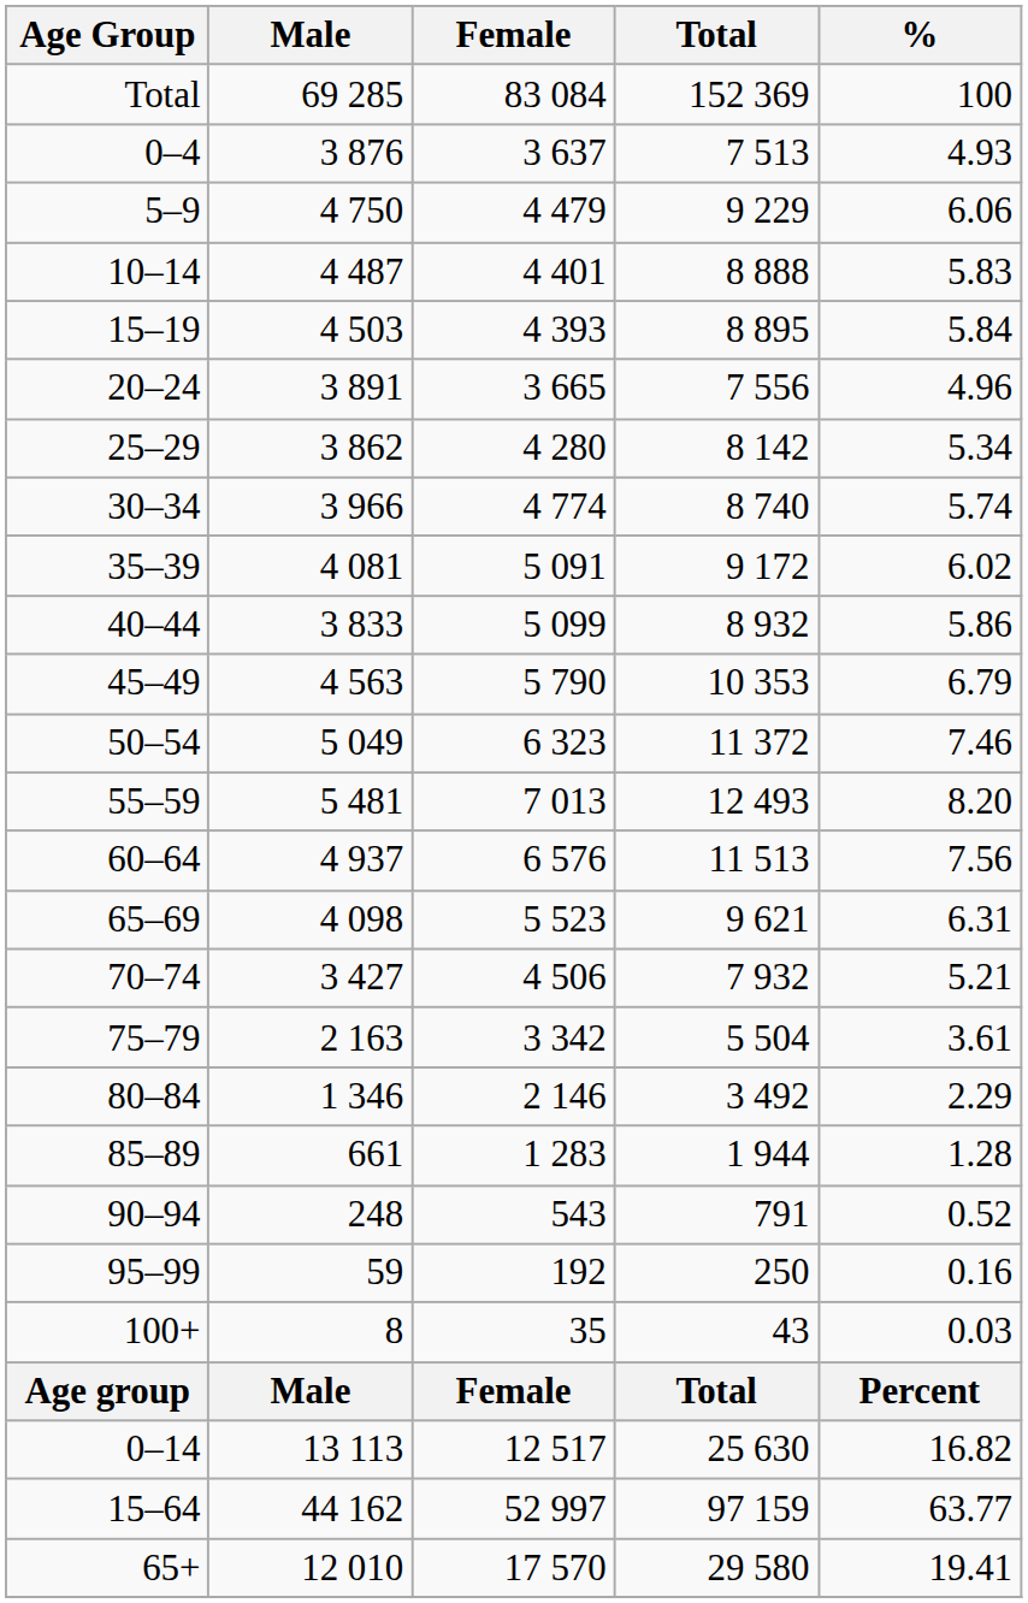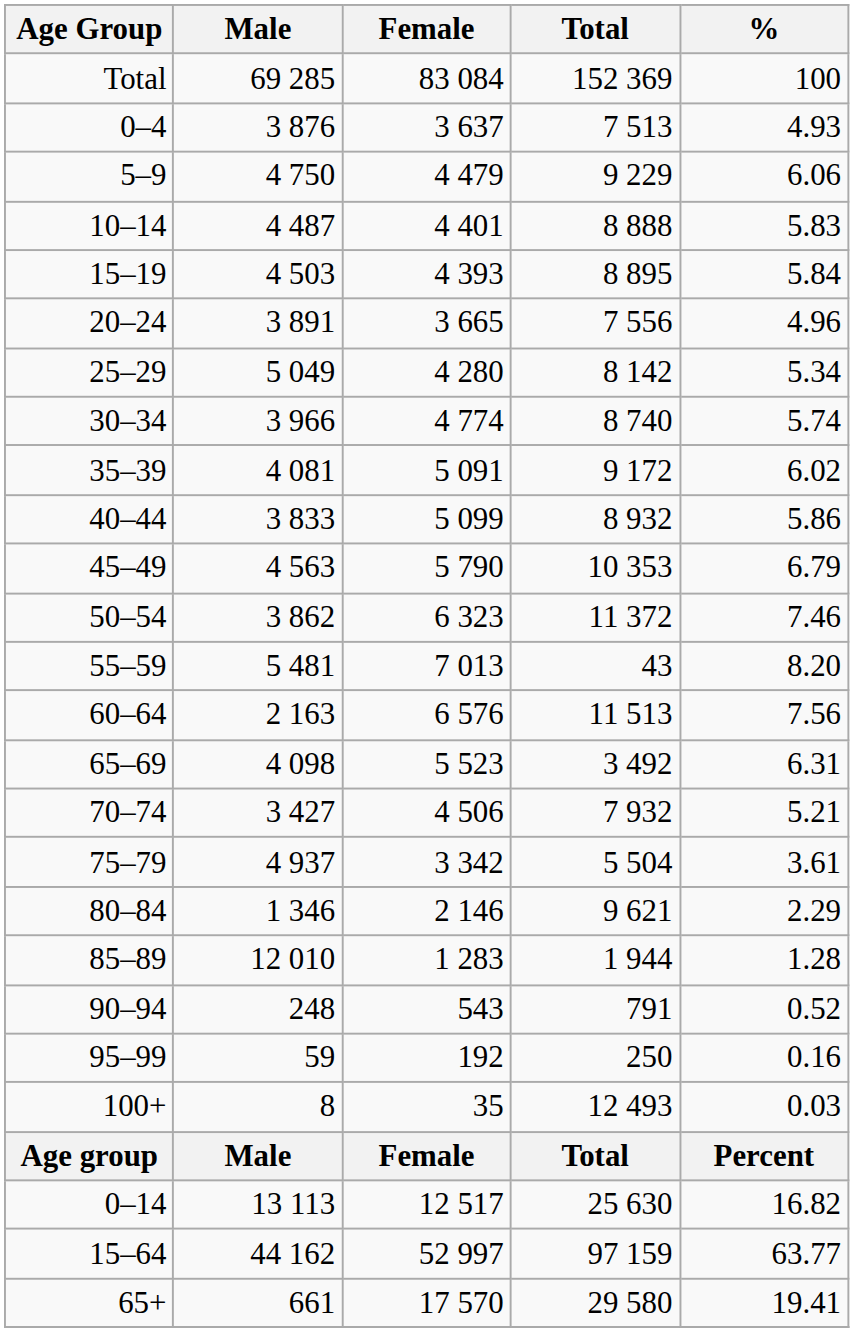 <table class="wikitable">
 <tr>
 <th width="80pt">Age Group</th>
 <th width="80pt">Male</th>
 <th width="80pt">Female</th>
 <th width="80pt">Total</th>
 <th width="80pt">%</th>
 </tr>
 <tr>
 <td align="right">Total</td>
 <td align="right">69 285</td>
 <td align="right">83 084</td>
 <td align="right">152 369</td>
 <td align="right">100</td>
 </tr>
 <tr>
 <td align="right">0–4</td>
 <td align="right">3 876</td>
 <td align="right">3 637</td>
 <td align="right">7 513</td>
 <td align="right">4.93</td>
 </tr>
 <tr>
 <td align="right">5–9</td>
 <td align="right">4 750</td>
 <td align="right">4 479</td>
 <td align="right">9 229</td>
 <td align="right">6.06</td>
 </tr>
 <tr>
 <td align="right">10–14</td>
 <td align="right">4 487</td>
 <td align="right">4 401</td>
 <td align="right">8 888</td>
 <td align="right">5.83</td>
 </tr>
 <tr>
 <td align="right">15–19</td>
 <td align="right">4 503</td>
 <td align="right">4 393</td>
 <td align="right">8 895</td>
 <td align="right">5.84</td>
 </tr>
 <tr>
 <td align="right">20–24</td>
 <td align="right">3 891</td>
 <td align="right">3 665</td>
 <td align="right">7 556</td>
 <td align="right">4.96</td>
 </tr>
 <tr>
 <td align="right">25–29</td>
-<td align="right">3 862</td>
+<td align="right">5 049</td>
 <td align="right">4 280</td>
 <td align="right">8 142</td>
 <td align="right">5.34</td>
 </tr>
 <tr>
 <td align="right">30–34</td>
 <td align="right">3 966</td>
 <td align="right">4 774</td>
 <td align="right">8 740</td>
 <td align="right">5.74</td>
 </tr>
 <tr>
 <td align="right">35–39</td>
 <td align="right">4 081</td>
 <td align="right">5 091</td>
 <td align="right">9 172</td>
 <td align="right">6.02</td>
 </tr>
 <tr>
 <td align="right">40–44</td>
 <td align="right">3 833</td>
 <td align="right">5 099</td>
 <td align="right">8 932</td>
 <td align="right">5.86</td>
 </tr>
 <tr>
 <td align="right">45–49</td>
 <td align="right">4 563</td>
 <td align="right">5 790</td>
 <td align="right">10 353</td>
 <td align="right">6.79</td>
 </tr>
 <tr>
 <td align="right">50–54</td>
-<td align="right">5 049</td>
+<td align="right">3 862</td>
 <td align="right">6 323</td>
 <td align="right">11 372</td>
 <td align="right">7.46</td>
 </tr>
 <tr>
 <td align="right">55–59</td>
 <td align="right">5 481</td>
 <td align="right">7 013</td>
-<td align="right">12 493</td>
+<td align="right">43</td>
 <td align="right">8.20</td>
 </tr>
 <tr>
 <td align="right">60–64</td>
-<td align="right">4 937</td>
+<td align="right">2 163</td>
 <td align="right">6 576</td>
 <td align="right">11 513</td>
 <td align="right">7.56</td>
 </tr>
 <tr>
 <td align="right">65–69</td>
 <td align="right">4 098</td>
 <td align="right">5 523</td>
-<td align="right">9 621</td>
+<td align="right">3 492</td>
 <td align="right">6.31</td>
 </tr>
 <tr>
 <td align="right">70–74</td>
 <td align="right">3 427</td>
 <td align="right">4 506</td>
 <td align="right">7 932</td>
 <td align="right">5.21</td>
 </tr>
 <tr>
 <td align="right">75–79</td>
-<td align="right">2 163</td>
+<td align="right">4 937</td>
 <td align="right">3 342</td>
 <td align="right">5 504</td>
 <td align="right">3.61</td>
 </tr>
 <tr>
 <td align="right">80–84</td>
 <td align="right">1 346</td>
 <td align="right">2 146</td>
-<td align="right">3 492</td>
+<td align="right">9 621</td>
 <td align="right">2.29</td>
 </tr>
 <tr>
 <td align="right">85–89</td>
-<td align="right">661</td>
+<td align="right">12 010</td>
 <td align="right">1 283</td>
 <td align="right">1 944</td>
 <td align="right">1.28</td>
 </tr>
 <tr>
 <td align="right">90–94</td>
 <td align="right">248</td>
 <td align="right">543</td>
 <td align="right">791</td>
 <td align="right">0.52</td>
 </tr>
 <tr>
 <td align="right">95–99</td>
 <td align="right">59</td>
 <td align="right">192</td>
 <td align="right">250</td>
 <td align="right">0.16</td>
 </tr>
 <tr>
 <td align="right">100+</td>
 <td align="right">8</td>
 <td align="right">35</td>
-<td align="right">43</td>
+<td align="right">12 493</td>
 <td align="right">0.03</td>
 </tr>
 <tr>
 <th width="50">Age group</th>
 <th width="80pt">Male</th>
 <th width="80">Female</th>
 <th width="80">Total</th>
 <th width="50">Percent</th>
 </tr>
 <tr>
 <td align="right">0–14</td>
 <td align="right">13 113</td>
 <td align="right">12 517</td>
 <td align="right">25 630</td>
 <td align="right">16.82</td>
 </tr>
 <tr>
 <td align="right">15–64</td>
 <td align="right">44 162</td>
 <td align="right">52 997</td>
 <td align="right">97 159</td>
 <td align="right">63.77</td>
 </tr>
 <tr>
 <td align="right">65+</td>
-<td align="right">12 010</td>
+<td align="right">661</td>
 <td align="right">17 570</td>
 <td align="right">29 580</td>
 <td align="right">19.41</td>
 </tr>
 <tr>
 </tr>
 </table>
